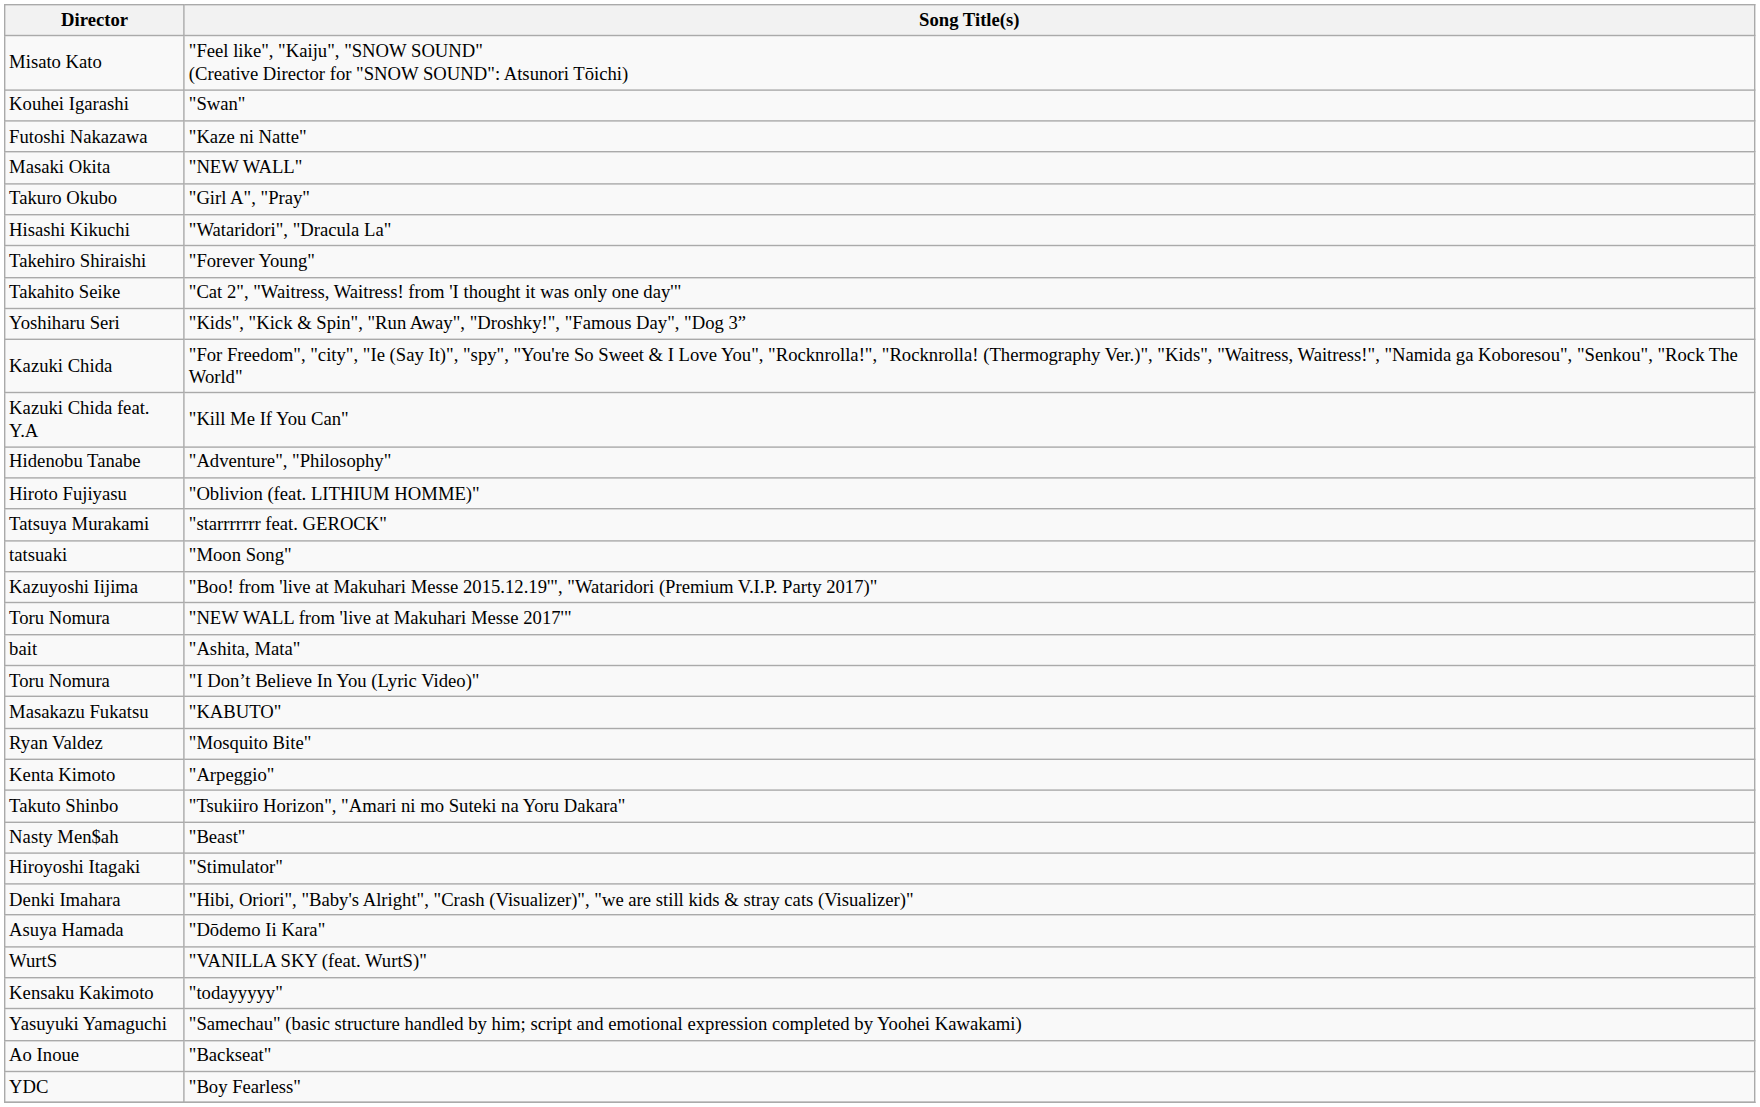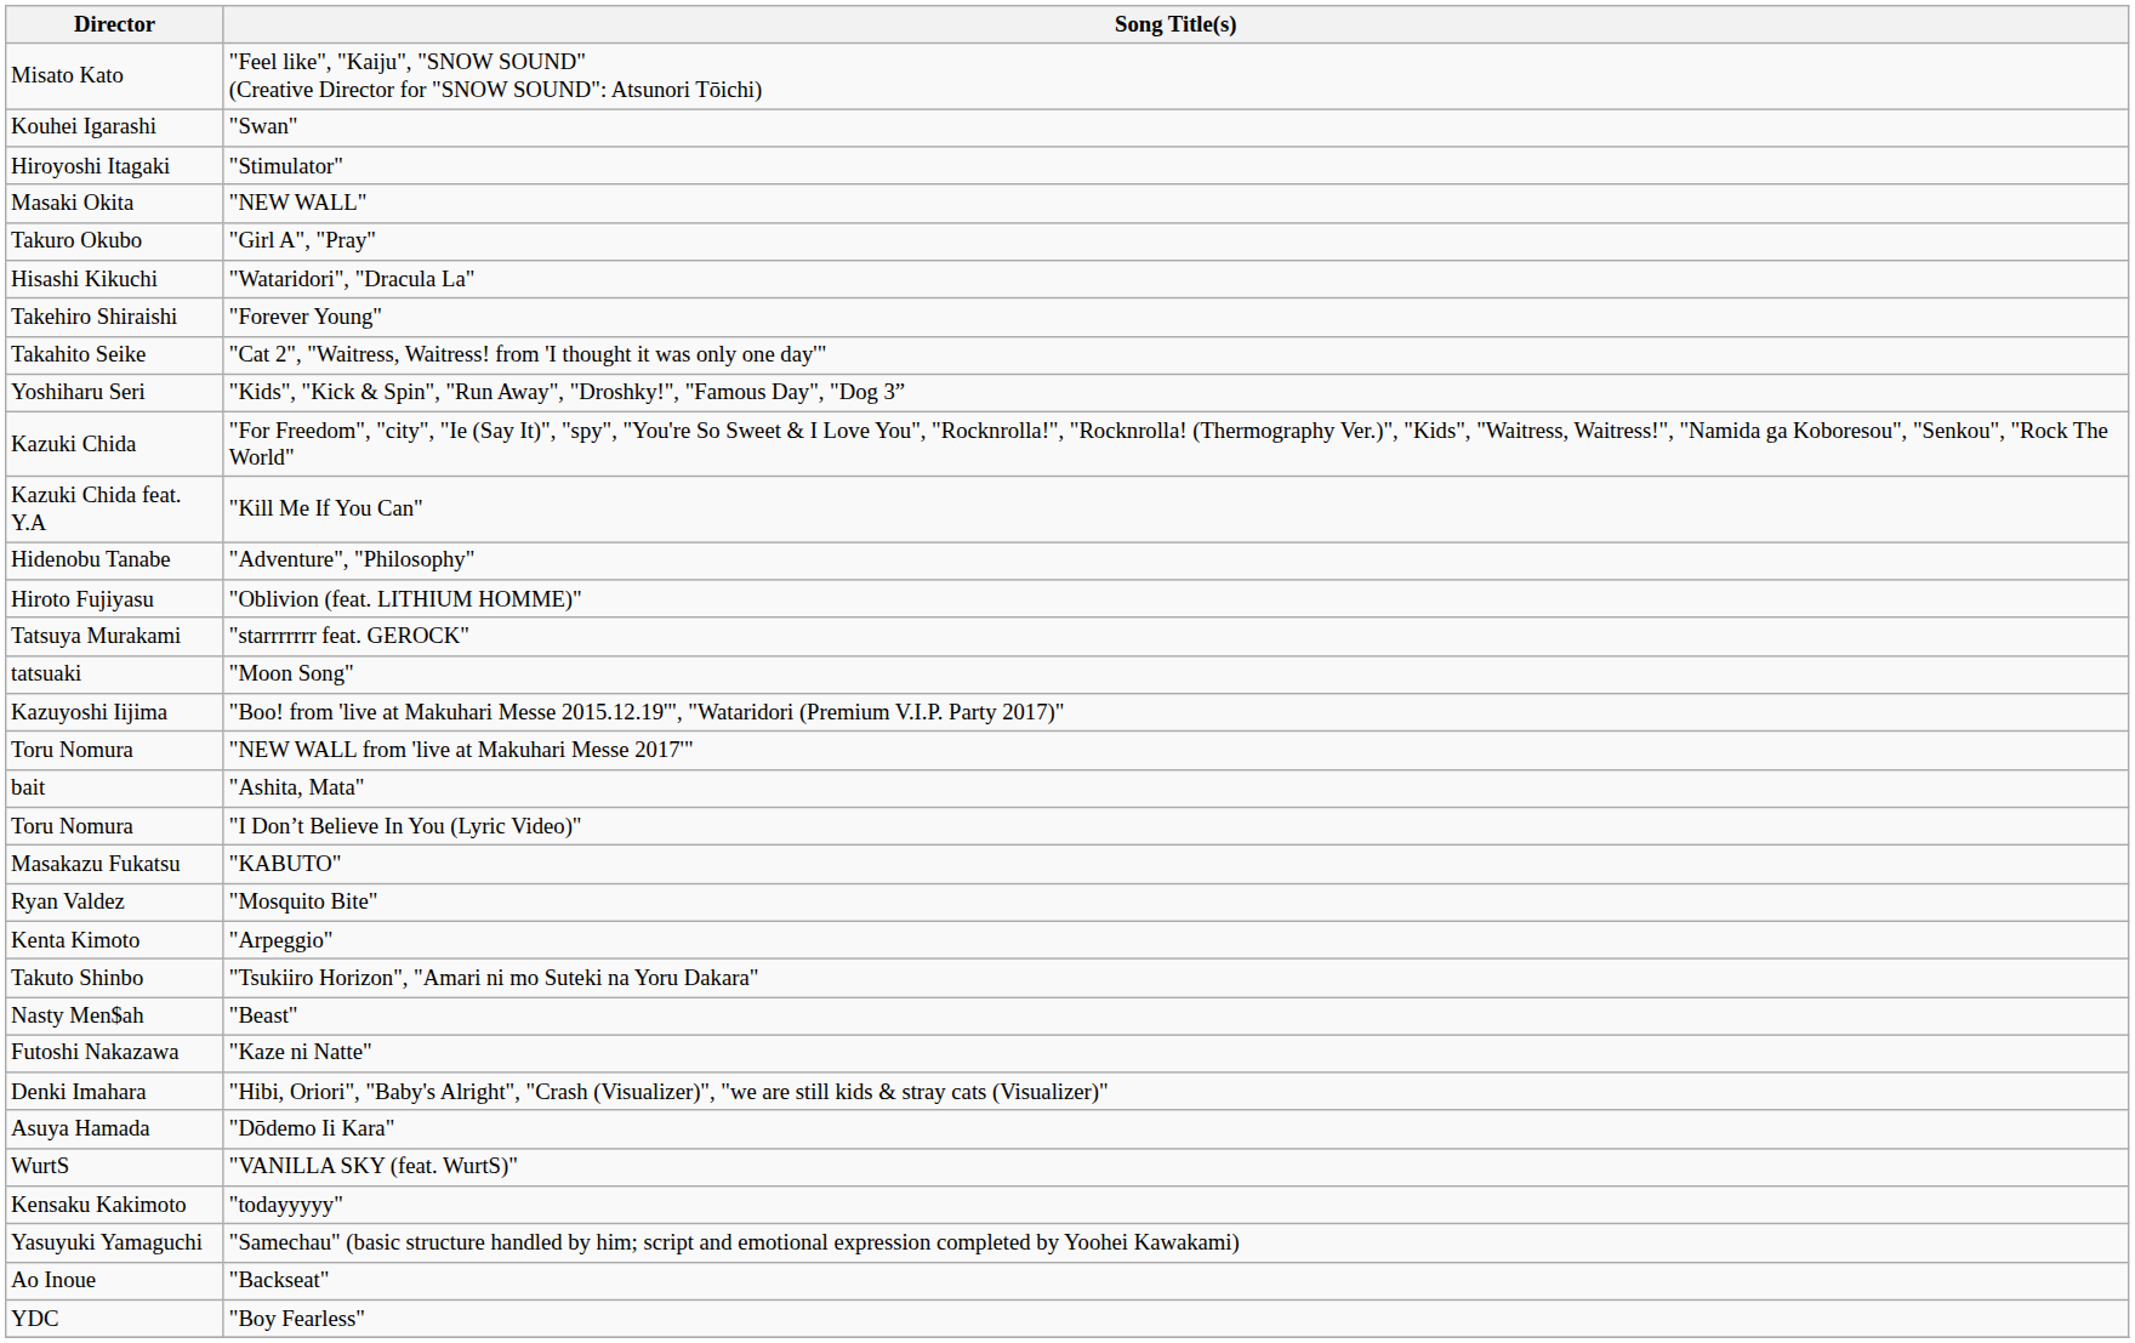 <table class="wikitable" style="font-size:smaller">
 <tr>
 <th>Director</th>
 <th>Song Title(s)</th>
 </tr>
 <tr>
 <td>Misato Kato</td>
 <td>"Feel like", "Kaiju", "SNOW SOUND"<br>(Creative Director for "SNOW SOUND": Atsunori Tōichi)</td>
 </tr>
 <tr>
 <td>Kouhei Igarashi</td>
 <td>"Swan"</td>
 </tr>
 <tr>
-<td>Futoshi Nakazawa</td>
-<td>"Kaze ni Natte"</td>
+<td>Hiroyoshi Itagaki</td>
+<td>"Stimulator"</td>
 </tr>
 <tr>
 <td>Masaki Okita</td>
 <td>"NEW WALL"</td>
 </tr>
 <tr>
 <td>Takuro Okubo</td>
 <td>"Girl A", "Pray"</td>
 </tr>
 <tr>
 <td>Hisashi Kikuchi</td>
 <td>"Wataridori", "Dracula La"</td>
 </tr>
 <tr>
 <td>Takehiro Shiraishi</td>
 <td>"Forever Young"</td>
 </tr>
 <tr>
 <td>Takahito Seike</td>
 <td>"Cat 2", "Waitress, Waitress! from 'I thought it was only one day'"</td>
 </tr>
 <tr>
 <td>Yoshiharu Seri</td>
 <td>"Kids", "Kick & Spin", "Run Away", "Droshky!", "Famous Day", "Dog 3”</td>
 </tr>
 <tr>
 <td>Kazuki Chida</td>
 <td>"For Freedom", "city", "Ie (Say It)", "spy", "You're So Sweet & I Love You", "Rocknrolla!", "Rocknrolla! (Thermography Ver.)", "Kids", "Waitress, Waitress!", "Namida ga Koboresou", "Senkou", "Rock The World"</td>
 </tr>
 <tr>
 <td>Kazuki Chida feat. Y.A</td>
 <td>"Kill Me If You Can"</td>
 </tr>
 <tr>
 <td>Hidenobu Tanabe</td>
 <td>"Adventure", "Philosophy"</td>
 </tr>
 <tr>
 <td>Hiroto Fujiyasu</td>
 <td>"Oblivion (feat. LITHIUM HOMME)"</td>
 </tr>
 <tr>
 <td>Tatsuya Murakami</td>
 <td>"starrrrrrr feat. GEROCK"</td>
 </tr>
 <tr>
 <td>tatsuaki</td>
 <td>"Moon Song"</td>
 </tr>
 <tr>
 <td>Kazuyoshi Iijima</td>
 <td>"Boo! from 'live at Makuhari Messe 2015.12.19'", "Wataridori (Premium V.I.P. Party 2017)"</td>
 </tr>
 <tr>
 <td>Toru Nomura</td>
 <td>"NEW WALL from 'live at Makuhari Messe 2017'"</td>
 </tr>
 <tr>
 <td>bait</td>
 <td>"Ashita, Mata"</td>
 </tr>
 <tr>
 <td>Toru Nomura</td>
 <td>"I Don’t Believe In You (Lyric Video)"</td>
 </tr>
 <tr>
 <td>Masakazu Fukatsu</td>
 <td>"KABUTO"</td>
 </tr>
 <tr>
 <td>Ryan Valdez</td>
 <td>"Mosquito Bite"</td>
 </tr>
 <tr>
 <td>Kenta Kimoto</td>
 <td>"Arpeggio"</td>
 </tr>
 <tr>
 <td>Takuto Shinbo</td>
 <td>"Tsukiiro Horizon", "Amari ni mo Suteki na Yoru Dakara"</td>
 </tr>
 <tr>
 <td>Nasty Men$ah</td>
 <td>"Beast"</td>
 </tr>
 <tr>
-<td>Hiroyoshi Itagaki</td>
-<td>"Stimulator"</td>
+<td>Futoshi Nakazawa</td>
+<td>"Kaze ni Natte"</td>
 </tr>
 <tr>
 <td>Denki Imahara</td>
 <td>"Hibi, Oriori", "Baby's Alright", "Crash (Visualizer)", "we are still kids & stray cats (Visualizer)"</td>
 </tr>
 <tr>
 <td>Asuya Hamada</td>
 <td>"Dōdemo Ii Kara"</td>
 </tr>
 <tr>
 <td>WurtS</td>
 <td>"VANILLA SKY (feat. WurtS)"</td>
 </tr>
 <tr>
 <td>Kensaku Kakimoto</td>
 <td>"todayyyyy"</td>
 </tr>
 <tr>
 <td>Yasuyuki Yamaguchi</td>
 <td>"Samechau" (basic structure handled by him; script and emotional expression completed by Yoohei Kawakami)</td>
 </tr>
 <tr>
 <td>Ao Inoue</td>
 <td>"Backseat"</td>
 </tr>
 <tr>
 <td>YDC</td>
 <td>"Boy Fearless"</td>
 </tr>
 <tr>
 </tr>
 </table>
